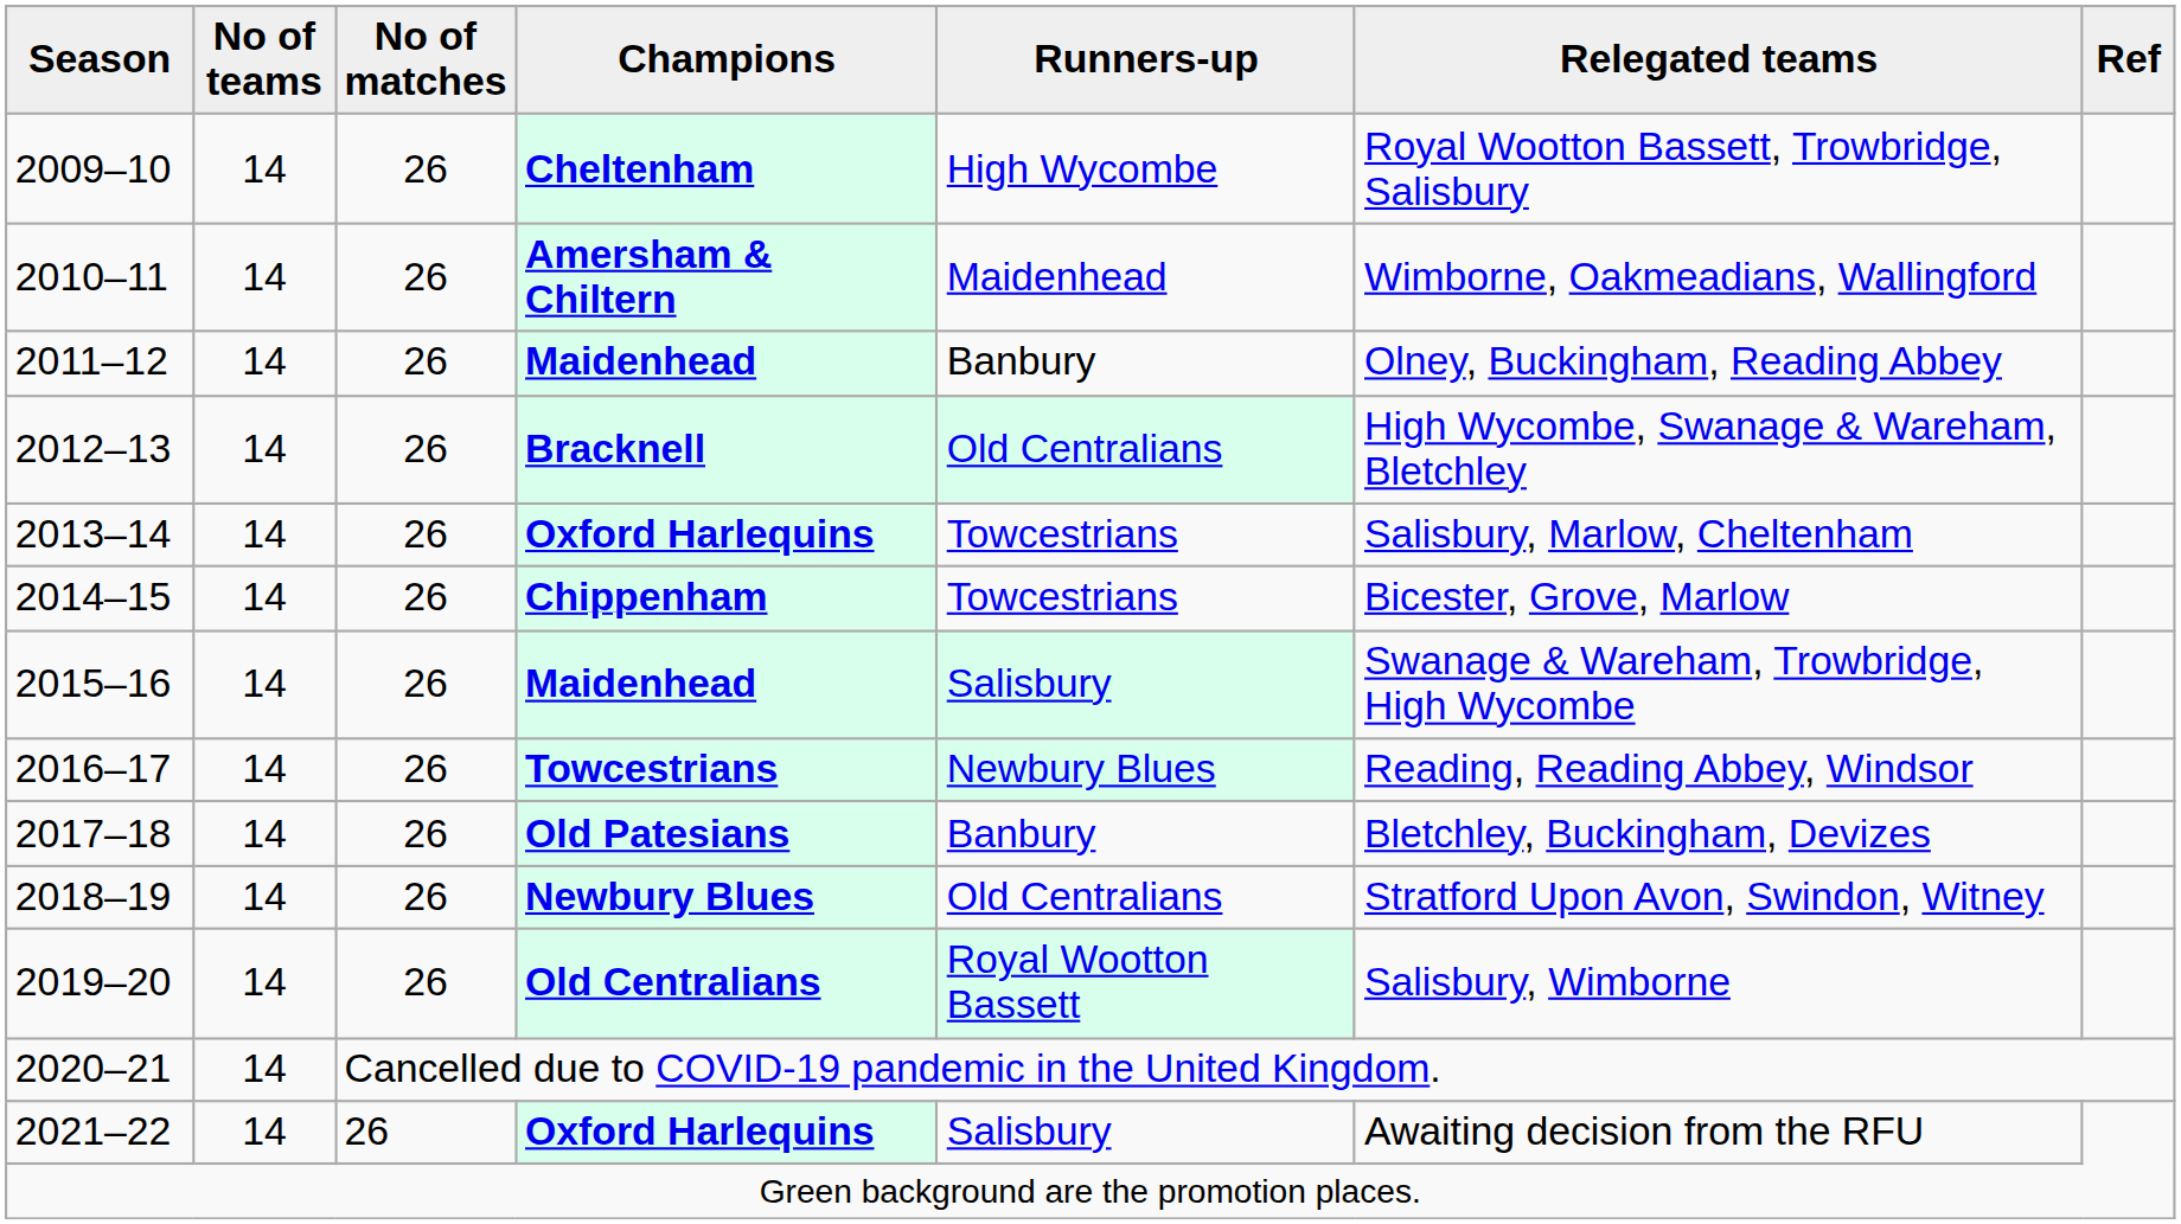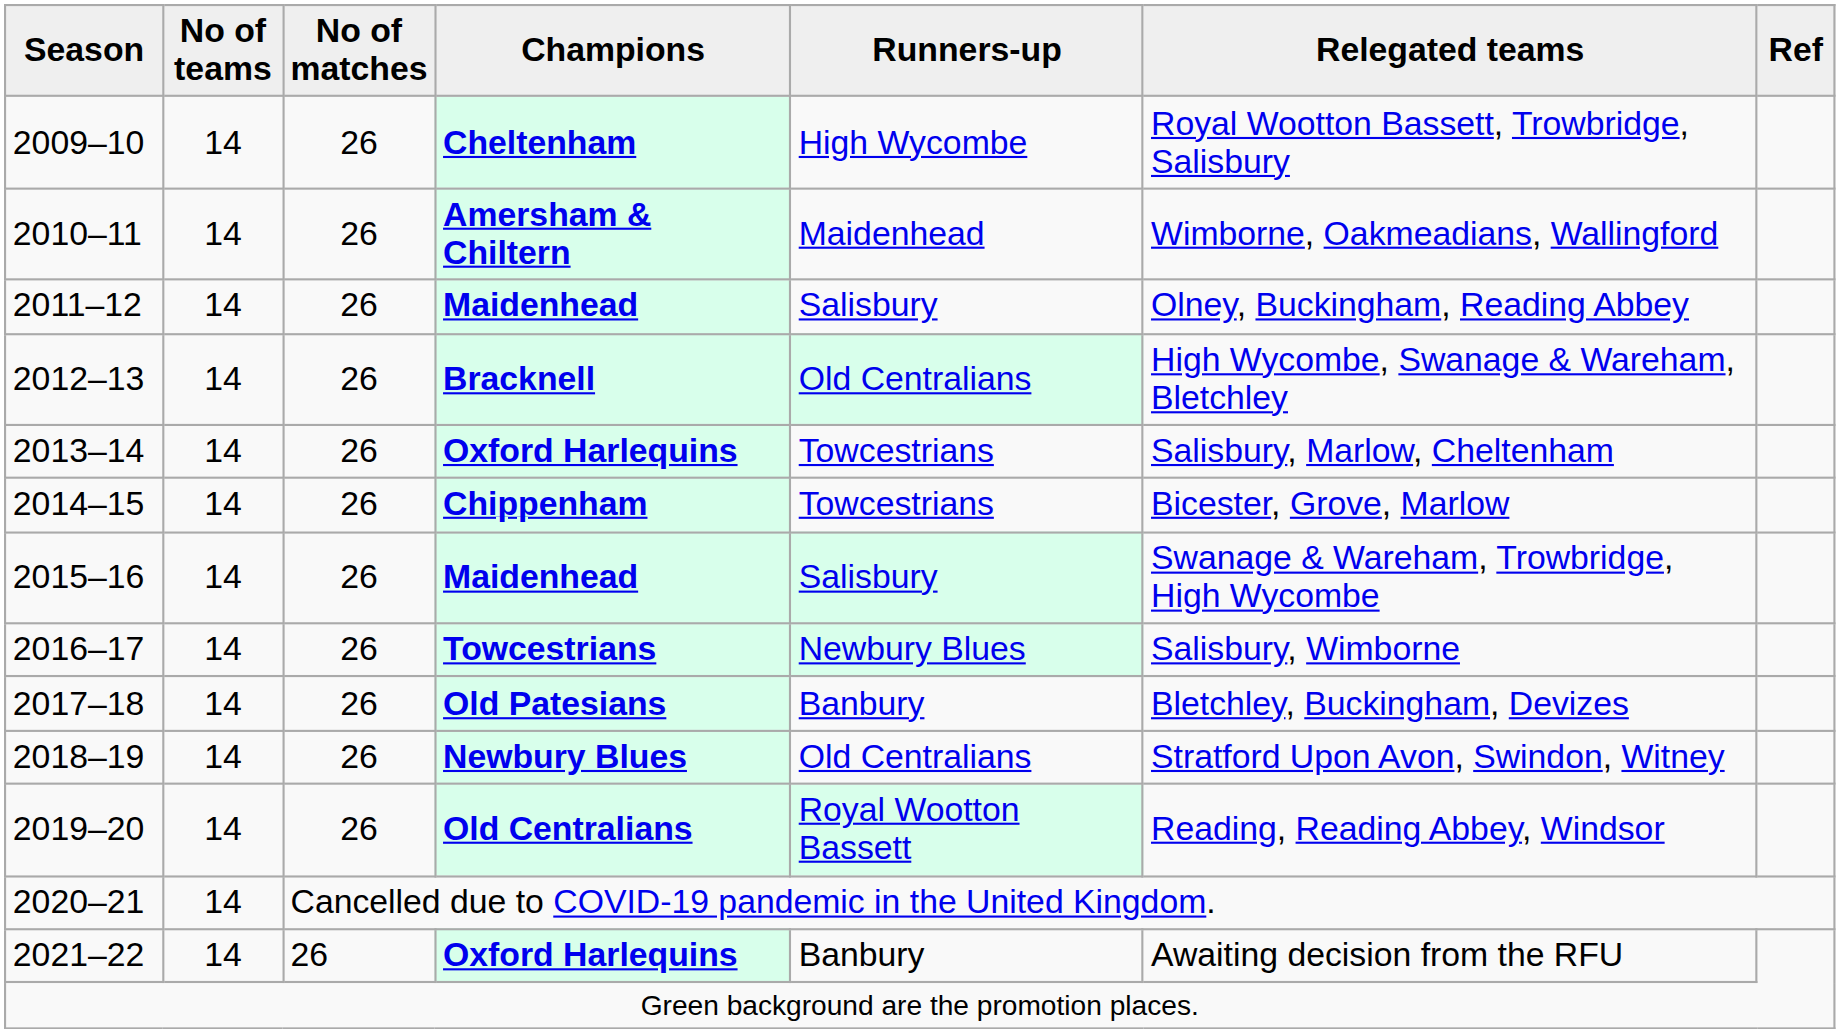 <table class="wikitable">
 <tr>
 <th style="background:#efefef; width:70px;">Season</th>
 <th style="background:#efefef; width:50px;">No of teams</th>
 <th style="background:#efefef; width:50px;">No of matches</th>
 <th style="background:#efefef; width:175px;">Champions</th>
 <th style="background:#efefef; width:175px;">Runners-up</th>
 <th style="background:#efefef; width:325px;">Relegated teams</th>
 <th style="background:#efefef; width:30px;">Ref</th>
 </tr>
 <tr align=left>
 <td>2009–10</td>
 <td style="text-align: center;">14</td>
 <td style="text-align: center;">26</td>
 <td style="background:#d8ffeb;"><strong><a href='#'>Cheltenham</a></strong></td>
 <td><a href='#'>High Wycombe</a></td>
 <td><a href='#'>Royal Wootton Bassett</a>, <a href='#'>Trowbridge</a>, <a href='#'>Salisbury</a></td>
 <td></td>
 </tr>
 <tr>
 <td>2010–11</td>
 <td style="text-align: center;">14</td>
 <td style="text-align: center;">26</td>
 <td style="background:#d8ffeb;"><strong><a href='#'>Amersham & Chiltern</a></strong></td>
 <td><a href='#'>Maidenhead</a></td>
 <td><a href='#'>Wimborne</a>, <a href='#'>Oakmeadians</a>, <a href='#'>Wallingford</a></td>
 <td></td>
 </tr>
 <tr>
 <td>2011–12</td>
 <td style="text-align: center;">14</td>
 <td style="text-align: center;">26</td>
 <td style="background:#d8ffeb;"><strong><a href='#'>Maidenhead</a></strong></td>
-<td>Banbury</td>
+<td><a href='#'>Salisbury</a></td>
 <td><a href='#'>Olney</a>, <a href='#'>Buckingham</a>, <a href='#'>Reading Abbey</a></td>
 <td></td>
 </tr>
 <tr>
 <td>2012–13</td>
 <td style="text-align: center;">14</td>
 <td style="text-align: center;">26</td>
 <td style="background:#d8ffeb;"><strong><a href='#'>Bracknell</a></strong></td>
 <td style="background:#d8ffeb;"><a href='#'>Old Centralians</a></td>
 <td><a href='#'>High Wycombe</a>, <a href='#'>Swanage & Wareham</a>, <a href='#'>Bletchley</a></td>
 <td></td>
 </tr>
 <tr>
 <td>2013–14</td>
 <td style="text-align: center;">14</td>
 <td style="text-align: center;">26</td>
 <td style="background:#d8ffeb;"><strong><a href='#'>Oxford Harlequins</a></strong></td>
 <td><a href='#'>Towcestrians</a></td>
 <td><a href='#'>Salisbury</a>, <a href='#'>Marlow</a>, <a href='#'>Cheltenham</a></td>
 <td></td>
 </tr>
 <tr>
 <td>2014–15</td>
 <td style="text-align: center;">14</td>
 <td style="text-align: center;">26</td>
 <td style="background:#d8ffeb;"><strong><a href='#'>Chippenham</a></strong></td>
 <td><a href='#'>Towcestrians</a></td>
 <td><a href='#'>Bicester</a>, <a href='#'>Grove</a>, <a href='#'>Marlow</a></td>
 <td></td>
 </tr>
 <tr>
 <td>2015–16</td>
 <td style="text-align: center;">14</td>
 <td style="text-align: center;">26</td>
 <td style="background:#d8ffeb;"><strong><a href='#'>Maidenhead</a></strong></td>
 <td style="background:#d8ffeb;"><a href='#'>Salisbury</a></td>
 <td><a href='#'>Swanage & Wareham</a>, <a href='#'>Trowbridge</a>, <a href='#'>High Wycombe</a></td>
 <td></td>
 </tr>
 <tr>
 <td>2016–17</td>
 <td style="text-align: center;">14</td>
 <td style="text-align: center;">26</td>
 <td style="background:#d8ffeb;"><strong><a href='#'>Towcestrians</a></strong></td>
 <td style="background:#d8ffeb;"><a href='#'>Newbury Blues</a></td>
-<td><a href='#'>Reading</a>, <a href='#'>Reading Abbey</a>, <a href='#'>Windsor</a></td>
+<td><a href='#'>Salisbury</a>, <a href='#'>Wimborne</a></td>
 <td></td>
 </tr>
 <tr>
 <td>2017–18</td>
 <td style="text-align: center;">14</td>
 <td style="text-align: center;">26</td>
 <td style="background:#d8ffeb;"><strong><a href='#'>Old Patesians</a></strong></td>
 <td><a href='#'>Banbury</a></td>
 <td><a href='#'>Bletchley</a>, <a href='#'>Buckingham</a>, <a href='#'>Devizes</a></td>
 <td></td>
 </tr>
 <tr>
 <td>2018–19</td>
 <td style="text-align: center;">14</td>
 <td style="text-align: center;">26</td>
 <td style="background:#d8ffeb;"><strong><a href='#'>Newbury Blues</a></strong></td>
 <td><a href='#'>Old Centralians</a></td>
 <td><a href='#'>Stratford Upon Avon</a>, <a href='#'>Swindon</a>, <a href='#'>Witney</a></td>
 <td></td>
 </tr>
 <tr>
 <td>2019–20</td>
 <td style="text-align: center;">14</td>
 <td style="text-align: center;">26</td>
 <td style="background:#d8ffeb;"><strong><a href='#'>Old Centralians</a></strong></td>
 <td style="background:#d8ffeb;"><a href='#'>Royal Wootton Bassett</a></td>
-<td><a href='#'>Salisbury</a>, <a href='#'>Wimborne</a></td>
+<td><a href='#'>Reading</a>, <a href='#'>Reading Abbey</a>, <a href='#'>Windsor</a></td>
 <td></td>
 </tr>
 <tr>
 <td>2020–21</td>
 <td style="text-align: center;">14</td>
 <td colspan=6>Cancelled due to <a href='#'>COVID-19 pandemic in the United Kingdom</a>.</td>
 </tr>
 <tr>
 <td>2021–22</td>
 <td style="text-align: center;">14</td>
 <td>26</td>
 <td style="background:#d8ffeb;"><strong><a href='#'>Oxford Harlequins</a></strong></td>
-<td><a href='#'>Salisbury</a></td>
+<td>Banbury</td>
 <td>Awaiting decision from the RFU</td>
 </tr>
 <tr>
 <td colspan="15"  style="border:0; font-size:smaller; text-align:center;"><span>Green background</span> are the promotion places.</td>
 </tr>
 </table>
